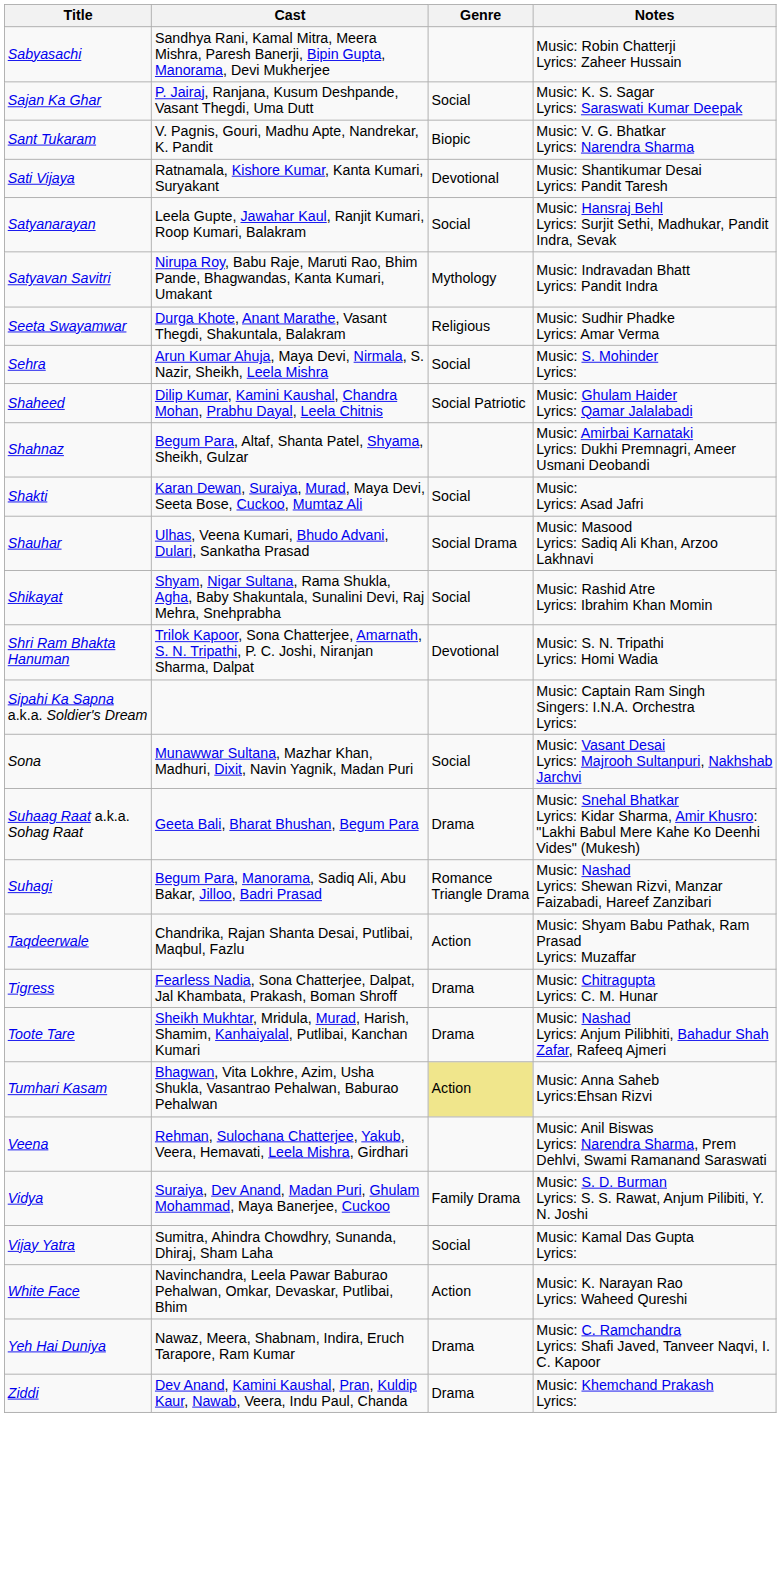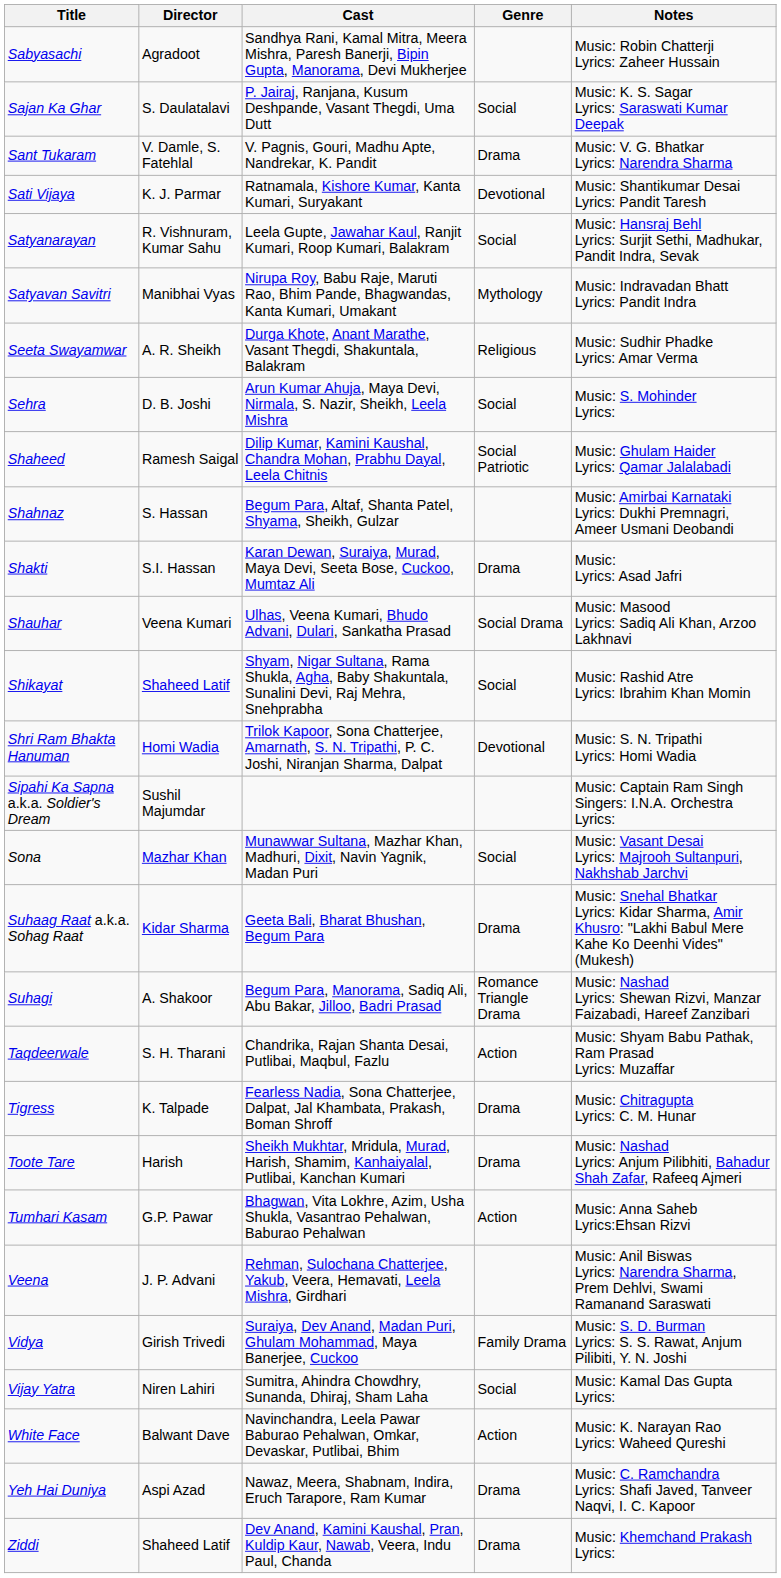 <table class="wikitable">
 <tr>
 <th>Title</th>
+<th>Director</th>
 <th>Cast</th>
 <th>Genre</th>
 <th>Notes</th>
 </tr>
 <tr>
 <td><em><a href='#'>Sabyasachi</a></em></td>
+<td>Agradoot</td>
 <td>Sandhya Rani, Kamal Mitra, Meera Mishra, Paresh Banerji, <a href='#'>Bipin Gupta</a>, <a href='#'>Manorama</a>, Devi Mukherjee</td>
 <td></td>
 <td>Music: Robin Chatterji<br>Lyrics: Zaheer Hussain</td>
 </tr>
 <tr>
 <td><em><a href='#'>Sajan Ka Ghar</a></em></td>
+<td>S. Daulatalavi</td>
 <td><a href='#'>P. Jairaj</a>, Ranjana, Kusum Deshpande, Vasant Thegdi, Uma Dutt</td>
 <td>Social</td>
 <td>Music: K. S. Sagar<br>Lyrics: <a href='#'>Saraswati Kumar Deepak</a></td>
 </tr>
 <tr>
 <td><em><a href='#'>Sant Tukaram</a></em></td>
+<td>V. Damle, S. Fatehlal</td>
 <td>V. Pagnis, Gouri, Madhu Apte, Nandrekar,  K. Pandit</td>
-<td>Biopic</td>
+<td>Drama</td>
 <td>Music: V. G. Bhatkar<br>Lyrics: <a href='#'>Narendra Sharma</a></td>
 </tr>
 <tr>
 <td><em><a href='#'>Sati Vijaya</a></em></td>
+<td>K. J. Parmar</td>
 <td>Ratnamala, <a href='#'>Kishore Kumar</a>, Kanta Kumari, Suryakant</td>
 <td>Devotional</td>
 <td>Music: Shantikumar Desai<br>Lyrics: Pandit Taresh</td>
 </tr>
 <tr>
 <td><em><a href='#'>Satyanarayan</a></em></td>
+<td>R. Vishnuram, Kumar Sahu</td>
 <td>Leela Gupte, <a href='#'>Jawahar Kaul</a>, Ranjit Kumari, Roop Kumari, Balakram</td>
 <td>Social</td>
 <td>Music: <a href='#'>Hansraj Behl</a><br>Lyrics: Surjit Sethi, Madhukar, Pandit Indra, Sevak</td>
 </tr>
 <tr>
 <td><em><a href='#'>Satyavan Savitri</a></em></td>
+<td>Manibhai Vyas</td>
 <td><a href='#'>Nirupa Roy</a>, Babu Raje, Maruti Rao, Bhim Pande, Bhagwandas, Kanta Kumari, Umakant</td>
 <td>Mythology</td>
 <td>Music: Indravadan Bhatt<br>Lyrics: Pandit Indra</td>
 </tr>
 <tr>
 <td><em><a href='#'>Seeta Swayamwar</a></em></td>
+<td>A. R. Sheikh</td>
 <td><a href='#'>Durga Khote</a>, <a href='#'>Anant Marathe</a>, Vasant Thegdi, Shakuntala, Balakram</td>
 <td>Religious</td>
 <td>Music: Sudhir Phadke<br>Lyrics: Amar Verma</td>
 </tr>
 <tr>
 <td><em><a href='#'>Sehra</a></em></td>
+<td>D. B. Joshi</td>
 <td><a href='#'>Arun Kumar Ahuja</a>, Maya Devi, <a href='#'>Nirmala</a>, S. Nazir, Sheikh, <a href='#'>Leela Mishra</a></td>
 <td>Social</td>
 <td>Music: <a href='#'>S. Mohinder</a><br>Lyrics:</td>
 </tr>
 <tr>
 <td><em><a href='#'>Shaheed</a></em></td>
+<td>Ramesh Saigal</td>
 <td><a href='#'>Dilip Kumar</a>, <a href='#'>Kamini Kaushal</a>, <a href='#'>Chandra Mohan</a>, <a href='#'>Prabhu Dayal</a>, <a href='#'>Leela Chitnis</a></td>
 <td>Social Patriotic</td>
 <td>Music: <a href='#'>Ghulam Haider</a><br>Lyrics: <a href='#'>Qamar Jalalabadi</a></td>
 </tr>
 <tr>
 <td><em><a href='#'>Shahnaz</a></em></td>
+<td>S. Hassan</td>
 <td><a href='#'>Begum Para</a>, Altaf, Shanta Patel, <a href='#'>Shyama</a>, Sheikh, Gulzar</td>
 <td></td>
 <td>Music: <a href='#'>Amirbai Karnataki</a><br>Lyrics: Dukhi Premnagri, Ameer Usmani Deobandi</td>
 </tr>
 <tr>
 <td><em><a href='#'>Shakti</a></em></td>
+<td>S.I. Hassan</td>
 <td><a href='#'>Karan Dewan</a>, <a href='#'>Suraiya</a>, <a href='#'>Murad</a>, Maya Devi, Seeta Bose, <a href='#'>Cuckoo</a>, <a href='#'>Mumtaz Ali</a></td>
-<td>Social</td>
+<td>Drama</td>
 <td>Music: <br>Lyrics: Asad Jafri</td>
 </tr>
 <tr>
 <td><em><a href='#'>Shauhar</a></em></td>
+<td>Veena Kumari</td>
 <td><a href='#'>Ulhas</a>, Veena Kumari, <a href='#'>Bhudo Advani</a>, <a href='#'>Dulari</a>, Sankatha Prasad</td>
 <td>Social Drama</td>
 <td>Music: Masood<br>Lyrics: Sadiq Ali Khan, Arzoo Lakhnavi</td>
 </tr>
 <tr>
 <td><em><a href='#'>Shikayat</a></em></td>
+<td><a href='#'>Shaheed Latif</a></td>
 <td><a href='#'>Shyam</a>, <a href='#'>Nigar Sultana</a>, Rama Shukla, <a href='#'>Agha</a>, Baby Shakuntala, Sunalini Devi, Raj Mehra, Snehprabha</td>
 <td>Social</td>
 <td>Music: Rashid Atre<br>Lyrics: Ibrahim Khan Momin</td>
 </tr>
 <tr>
 <td><em><a href='#'>Shri Ram Bhakta Hanuman</a></em></td>
+<td><a href='#'>Homi Wadia</a></td>
 <td><a href='#'>Trilok Kapoor</a>, Sona Chatterjee, <a href='#'>Amarnath</a>, <a href='#'>S. N. Tripathi</a>, P. C. Joshi, Niranjan Sharma, Dalpat</td>
 <td>Devotional</td>
 <td>Music: S. N. Tripathi<br>Lyrics: Homi Wadia</td>
 </tr>
 <tr>
 <td><em><a href='#'>Sipahi Ka Sapna</a></em> a.k.a. <em>Soldier's Dream</em></td>
+<td>Sushil Majumdar</td>
 <td></td>
 <td></td>
 <td>Music: Captain Ram Singh<br>Singers: I.N.A. Orchestra<br>Lyrics:</td>
 </tr>
 <tr>
 <td><em>Sona</em></td>
+<td><a href='#'>Mazhar Khan</a></td>
 <td><a href='#'>Munawwar Sultana</a>, Mazhar Khan, Madhuri, <a href='#'>Dixit</a>, Navin Yagnik, Madan Puri</td>
 <td>Social</td>
 <td>Music: <a href='#'>Vasant Desai</a><br>Lyrics: <a href='#'>Majrooh Sultanpuri</a>, <a href='#'>Nakhshab Jarchvi</a></td>
 </tr>
 <tr>
 <td><em><a href='#'>Suhaag Raat</a></em> a.k.a. <em>Sohag Raat</em></td>
+<td><a href='#'>Kidar Sharma</a></td>
 <td><a href='#'>Geeta Bali</a>, <a href='#'>Bharat Bhushan</a>, <a href='#'>Begum Para</a></td>
 <td>Drama</td>
 <td>Music: <a href='#'>Snehal Bhatkar</a><br>Lyrics: Kidar Sharma, <a href='#'>Amir Khusro</a>: "Lakhi Babul Mere Kahe Ko Deenhi Vides" (Mukesh)</td>
 </tr>
 <tr>
 <td><em><a href='#'>Suhagi</a></em></td>
+<td>A. Shakoor</td>
 <td><a href='#'>Begum Para</a>, <a href='#'>Manorama</a>, Sadiq Ali, Abu Bakar, <a href='#'>Jilloo</a>, <a href='#'>Badri Prasad</a></td>
 <td>Romance Triangle Drama</td>
 <td>Music: <a href='#'>Nashad</a><br>Lyrics: Shewan Rizvi, Manzar Faizabadi, Hareef Zanzibari</td>
 </tr>
 <tr>
 <td><em><a href='#'>Taqdeerwale</a></em></td>
+<td>S. H. Tharani</td>
 <td>Chandrika, Rajan Shanta Desai, Putlibai, Maqbul, Fazlu</td>
 <td>Action</td>
 <td>Music: Shyam Babu Pathak, Ram Prasad<br>Lyrics: Muzaffar</td>
 </tr>
 <tr>
 <td><em><a href='#'>Tigress</a></em></td>
+<td>K. Talpade</td>
 <td><a href='#'>Fearless Nadia</a>, Sona Chatterjee, Dalpat, Jal Khambata, Prakash, Boman Shroff</td>
 <td>Drama</td>
 <td>Music: <a href='#'>Chitragupta</a><br>Lyrics: C. M. Hunar</td>
 </tr>
 <tr>
 <td><em><a href='#'>Toote Tare</a></em></td>
+<td>Harish</td>
 <td><a href='#'>Sheikh Mukhtar</a>, Mridula, <a href='#'>Murad</a>, Harish, Shamim, <a href='#'>Kanhaiyalal</a>, Putlibai, Kanchan Kumari</td>
 <td>Drama</td>
 <td>Music: <a href='#'>Nashad</a><br>Lyrics: Anjum Pilibhiti, <a href='#'>Bahadur Shah Zafar</a>, Rafeeq Ajmeri</td>
 </tr>
 <tr>
 <td><em><a href='#'>Tumhari Kasam</a></em></td>
+<td>G.P. Pawar</td>
 <td><a href='#'>Bhagwan</a>, Vita Lokhre, Azim, Usha Shukla, Vasantrao Pehalwan, Baburao Pehalwan</td>
-<td style="background: khaki;">Action</td>
+<td>Action</td>
 <td>Music: Anna Saheb <br>Lyrics:Ehsan Rizvi</td>
 </tr>
 <tr>
 <td><em><a href='#'>Veena</a></em></td>
+<td>J. P. Advani</td>
 <td><a href='#'>Rehman</a>, <a href='#'>Sulochana Chatterjee</a>, <a href='#'>Yakub</a>, Veera, Hemavati, <a href='#'>Leela Mishra</a>, Girdhari</td>
 <td></td>
 <td>Music: Anil Biswas<br>Lyrics: <a href='#'>Narendra Sharma</a>, Prem Dehlvi, Swami Ramanand Saraswati</td>
 </tr>
 <tr>
 <td><em><a href='#'>Vidya</a></em></td>
+<td>Girish Trivedi</td>
 <td><a href='#'>Suraiya</a>, <a href='#'>Dev Anand</a>, <a href='#'>Madan Puri</a>, <a href='#'>Ghulam Mohammad</a>, Maya Banerjee, <a href='#'>Cuckoo</a></td>
 <td>Family Drama</td>
 <td>Music: <a href='#'>S. D. Burman</a><br>Lyrics: S. S. Rawat, Anjum Pilibiti, Y. N. Joshi</td>
 </tr>
 <tr>
 <td><em><a href='#'>Vijay Yatra</a></em></td>
+<td>Niren Lahiri</td>
 <td>Sumitra, Ahindra Chowdhry, Sunanda, Dhiraj, Sham Laha</td>
 <td>Social</td>
 <td>Music: Kamal Das Gupta<br>Lyrics:</td>
 </tr>
 <tr>
 <td><em><a href='#'>White Face</a></em></td>
+<td>Balwant Dave</td>
 <td>Navinchandra, Leela Pawar Baburao Pehalwan, Omkar, Devaskar, Putlibai, Bhim</td>
 <td>Action</td>
 <td>Music: K. Narayan Rao<br>Lyrics: Waheed Qureshi</td>
 </tr>
 <tr>
 <td><em><a href='#'>Yeh Hai Duniya</a></em></td>
+<td>Aspi Azad</td>
 <td>Nawaz, Meera, Shabnam, Indira, Eruch Tarapore, Ram Kumar</td>
 <td>Drama</td>
 <td>Music: <a href='#'>C. Ramchandra</a><br>Lyrics: Shafi Javed, Tanveer Naqvi, I. C. Kapoor</td>
 </tr>
 <tr>
 <td><em><a href='#'>Ziddi</a></em></td>
+<td>Shaheed Latif</td>
 <td><a href='#'>Dev Anand</a>, <a href='#'>Kamini Kaushal</a>, <a href='#'>Pran</a>, <a href='#'>Kuldip Kaur</a>, <a href='#'>Nawab</a>, Veera, Indu Paul, Chanda</td>
 <td>Drama</td>
 <td>Music: <a href='#'>Khemchand Prakash</a><br>Lyrics:</td>
 </tr>
 </table>
